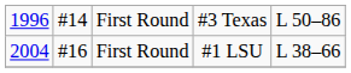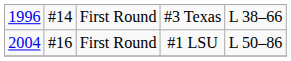 <table class="wikitable" style="text-align:center">
 <tr>
 </tr>
 <tr>
 <td rowspan=1><a href='#'>1996</a></td>
 <td>#14</td>
 <td>First Round</td>
 <td>#3 Texas</td>
-<td>L 50–86</td>
+<td>L 38–66</td>
 </tr>
 <tr style="text-align:center;">
 <td rowspan=1><a href='#'>2004</a></td>
 <td>#16</td>
 <td>First Round</td>
 <td>#1 LSU</td>
-<td>L 38–66</td>
+<td>L 50–86</td>
 </tr>
 <tr style="text-align:center;">
 </tr>
 </table>
